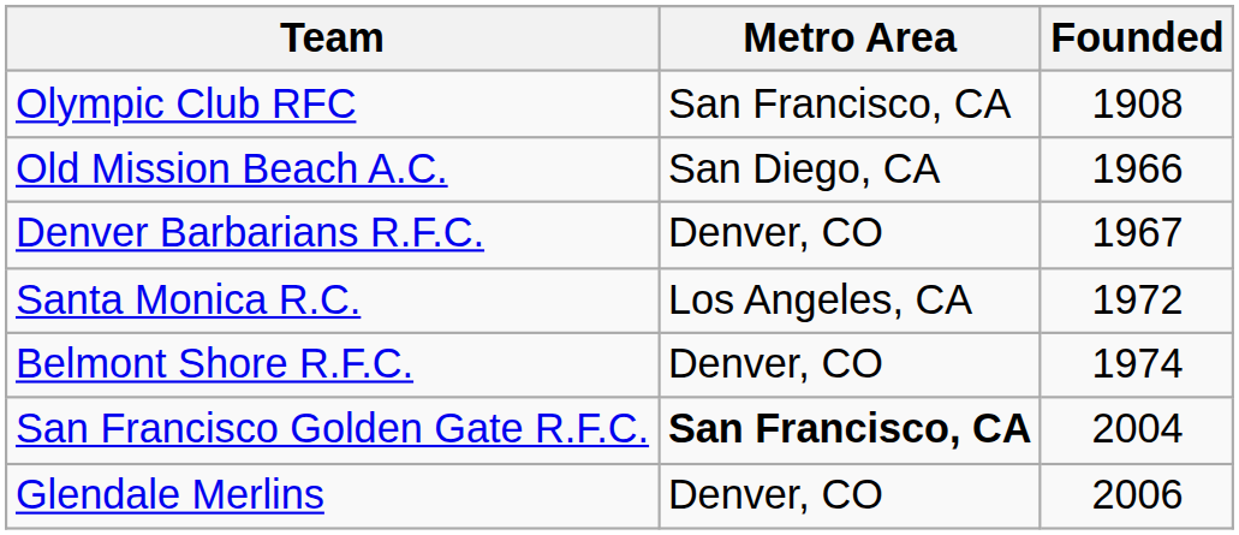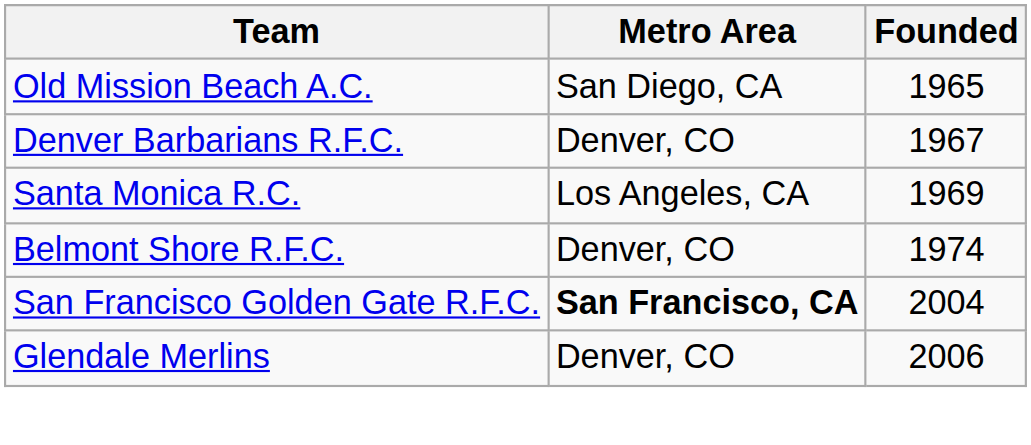 <table class="wikitable sortable">
 <tr>
 </tr>
 <tr>
 <th>Team</th>
 <th>Metro Area</th>
 <th>Founded</th>
 </tr>
 <tr>
-<td><a href='#'>Olympic Club RFC</a></td>
-<td>San Francisco, CA</td>
-<td style="text-align:center;">1908</td>
-</tr>
-<tr>
 <td><a href='#'>Old Mission Beach A.C.</a></td>
 <td>San Diego, CA</td>
-<td style="text-align:center;">1966</td>
+<td style="text-align:center;">1965</td>
 </tr>
 <tr>
 <td><a href='#'>Denver Barbarians R.F.C.</a></td>
 <td>Denver, CO</td>
 <td style="text-align:center;">1967</td>
 </tr>
 <tr>
 <td><a href='#'>Santa Monica R.C.</a></td>
 <td>Los Angeles, CA</td>
-<td style="text-align:center;">1972</td>
+<td style="text-align:center;">1969</td>
 </tr>
 <tr>
 <td><a href='#'>Belmont Shore R.F.C.</a></td>
 <td>Denver, CO</td>
 <td style="text-align:center;">1974</td>
 </tr>
 <tr>
 <td><a href='#'>San Francisco Golden Gate R.F.C.</a></td>
 <td><strong>San Francisco, CA</strong></td>
 <td style="text-align:center;">2004</td>
 </tr>
 <tr>
 <td><a href='#'>Glendale Merlins</a></td>
 <td>Denver, CO</td>
 <td style="text-align:center;">2006</td>
 </tr>
 </table>
